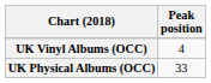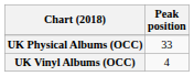 <table class="wikitable sortable plainrowheaders" style="text-align:center">
 <tr>
 <th scope="col">Chart (2018)</th>
 <th scope="col">Peak<br>position</th>
 </tr>
 <tr>
 </tr>
 <tr>
+<th scope="row">UK Physical Albums (OCC)</th>
+<td>33</td>
+</tr>
+<tr>
 <th scope="row">UK Vinyl Albums (OCC)</th>
 <td>4</td>
 </tr>
-<tr>
-<th scope="row">UK Physical Albums (OCC)</th>
-<td>33</td>
-</tr>
 </table>
